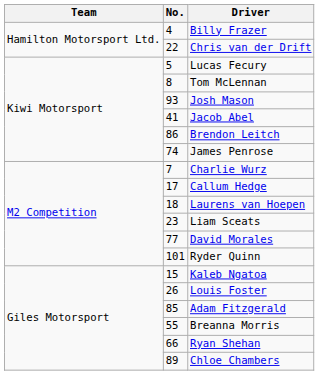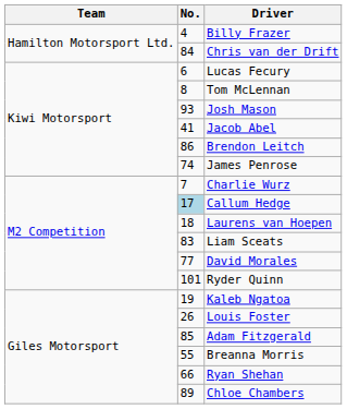 <table class="wikitable" style="font-size: 87%">
 <tr>
 <th>Team</th>
 <th>No.</th>
 <th>Driver</th>
 </tr>
 <tr>
 <td rowspan=2>Hamilton Motorsport Ltd.</td>
 <td>4</td>
 <td> <a href='#'>Billy Frazer</a></td>
 </tr>
 <tr>
-<td>22</td>
+<td>84</td>
 <td> <a href='#'>Chris van der Drift</a></td>
 </tr>
 <tr>
 <td rowspan=6>Kiwi Motorsport</td>
-<td>5</td>
+<td>6</td>
 <td> Lucas Fecury</td>
 </tr>
 <tr>
 <td>8</td>
 <td> Tom McLennan</td>
 </tr>
 <tr>
 <td>93</td>
 <td> <a href='#'>Josh Mason</a></td>
 </tr>
 <tr>
 <td>41</td>
 <td> <a href='#'>Jacob Abel</a></td>
 </tr>
 <tr>
 <td>86</td>
 <td> <a href='#'>Brendon Leitch</a></td>
 </tr>
 <tr>
 <td>74</td>
 <td> James Penrose</td>
 </tr>
 <tr>
 <td rowspan="6"><a href='#'>M2 Competition</a></td>
 <td>7</td>
 <td> <a href='#'>Charlie Wurz</a></td>
 </tr>
 <tr>
-<td>17</td>
+<td style="background: lightblue;">17</td>
 <td> <a href='#'>Callum Hedge</a></td>
 </tr>
 <tr>
 <td>18</td>
 <td> <a href='#'>Laurens van Hoepen</a></td>
 </tr>
 <tr>
-<td>23</td>
+<td>83</td>
 <td> Liam Sceats</td>
 </tr>
 <tr>
 <td>77</td>
 <td> <a href='#'>David Morales</a></td>
 </tr>
 <tr>
 <td>101</td>
 <td> Ryder Quinn</td>
 </tr>
 <tr>
 <td rowspan=6>Giles Motorsport</td>
-<td>15</td>
+<td>19</td>
 <td> <a href='#'>Kaleb Ngatoa</a></td>
 </tr>
 <tr>
 <td>26</td>
 <td> <a href='#'>Louis Foster</a></td>
 </tr>
 <tr>
 <td>85</td>
 <td> <a href='#'>Adam Fitzgerald</a></td>
 </tr>
 <tr>
 <td>55</td>
 <td> Breanna Morris</td>
 </tr>
 <tr>
 <td>66</td>
 <td> <a href='#'>Ryan Shehan</a></td>
 </tr>
 <tr>
 <td>89</td>
 <td nowrap> <a href='#'>Chloe Chambers</a></td>
 </tr>
 </table>
